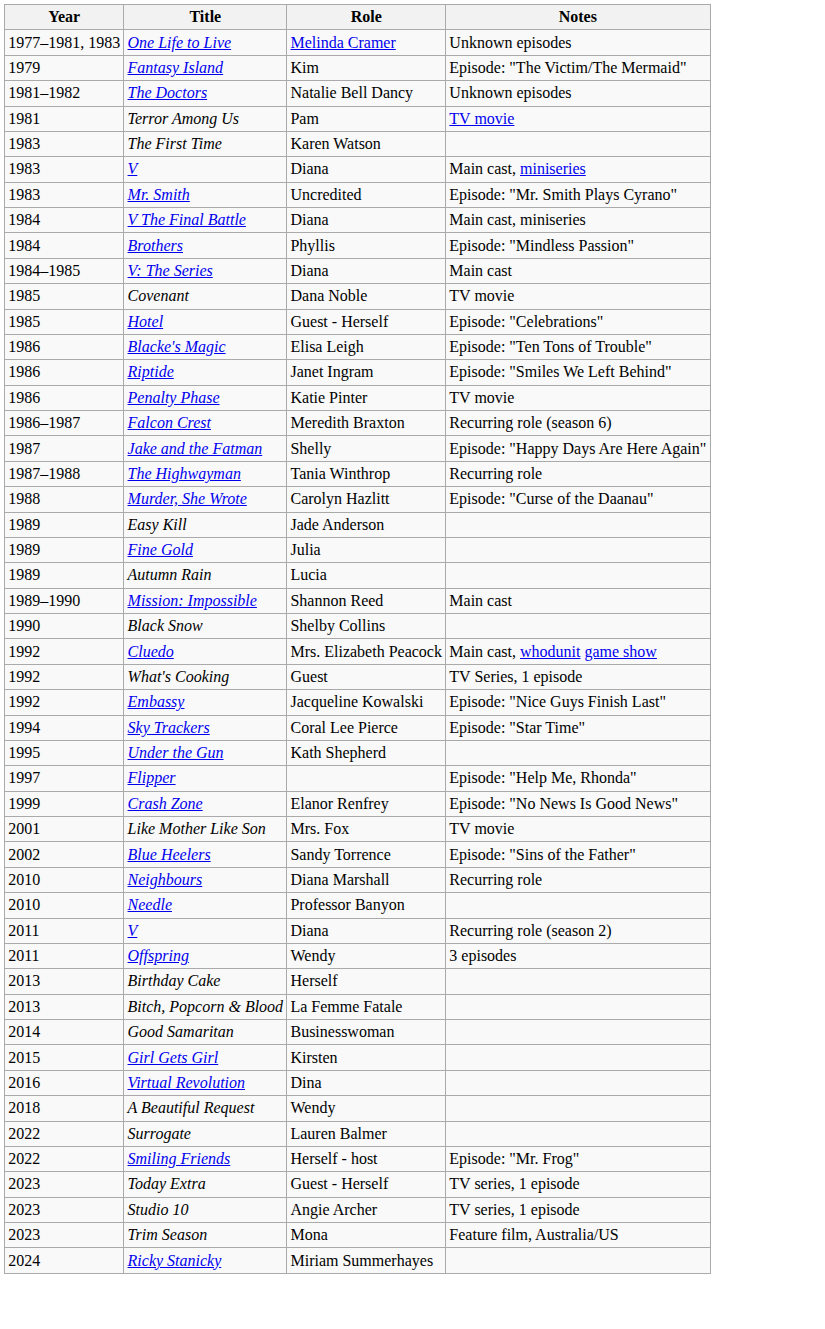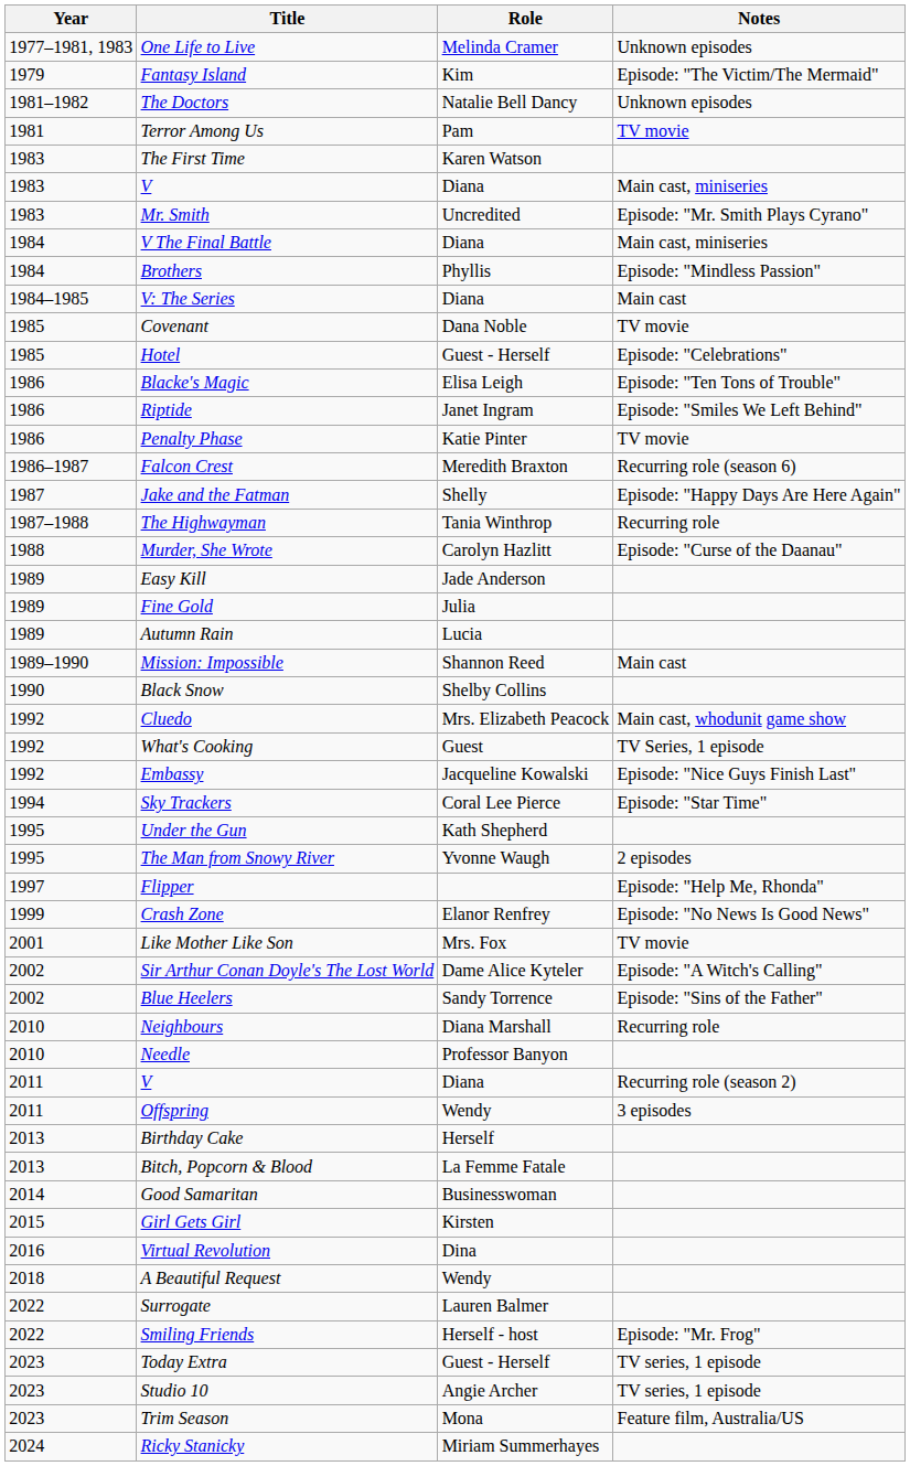 <table class="wikitable sortable">
 <tr>
 <th>Year</th>
 <th>Title</th>
 <th>Role</th>
 <th>Notes</th>
 </tr>
 <tr>
 <td>1977–1981, 1983</td>
 <td><em><a href='#'>One Life to Live</a></em></td>
 <td><a href='#'>Melinda Cramer</a></td>
 <td>Unknown episodes</td>
 </tr>
 <tr>
 <td>1979</td>
 <td><em><a href='#'>Fantasy Island</a></em></td>
 <td>Kim</td>
 <td>Episode: "The Victim/The Mermaid"</td>
 </tr>
 <tr>
 <td>1981–1982</td>
 <td><em><a href='#'>The Doctors</a></em></td>
 <td>Natalie Bell Dancy</td>
 <td>Unknown episodes</td>
 </tr>
 <tr>
 <td>1981</td>
 <td><em>Terror Among Us</em></td>
 <td>Pam</td>
 <td><a href='#'>TV movie</a></td>
 </tr>
 <tr>
 <td>1983</td>
 <td><em>The First Time</em></td>
 <td>Karen Watson</td>
 <td></td>
 </tr>
 <tr>
 <td>1983</td>
 <td><em><a href='#'>V</a></em></td>
 <td>Diana</td>
 <td>Main cast, <a href='#'>miniseries</a></td>
 </tr>
 <tr>
 <td>1983</td>
 <td><em><a href='#'>Mr. Smith</a></em></td>
 <td>Uncredited</td>
 <td>Episode: "Mr. Smith Plays Cyrano"</td>
 </tr>
 <tr>
 <td>1984</td>
 <td><em><a href='#'>V The Final Battle</a></em></td>
 <td>Diana</td>
 <td>Main cast, miniseries</td>
 </tr>
 <tr>
 <td>1984</td>
 <td><em><a href='#'>Brothers</a></em></td>
 <td>Phyllis</td>
 <td>Episode: "Mindless Passion"</td>
 </tr>
 <tr>
 <td>1984–1985</td>
 <td><em><a href='#'>V: The Series</a></em></td>
 <td>Diana</td>
 <td>Main cast</td>
 </tr>
 <tr>
 <td>1985</td>
 <td><em>Covenant</em></td>
 <td>Dana Noble</td>
 <td>TV movie</td>
 </tr>
 <tr>
 <td>1985</td>
 <td><em><a href='#'>Hotel</a></em></td>
 <td>Guest - Herself</td>
 <td>Episode: "Celebrations"</td>
 </tr>
 <tr>
 <td>1986</td>
 <td><em><a href='#'>Blacke's Magic</a></em></td>
 <td>Elisa Leigh</td>
 <td>Episode: "Ten Tons of Trouble"</td>
 </tr>
 <tr>
 <td>1986</td>
 <td><em><a href='#'>Riptide</a></em></td>
 <td>Janet Ingram</td>
 <td>Episode: "Smiles We Left Behind"</td>
 </tr>
 <tr>
 <td>1986</td>
 <td><em><a href='#'>Penalty Phase</a></em></td>
 <td>Katie Pinter</td>
 <td>TV movie</td>
 </tr>
 <tr>
 <td>1986–1987</td>
 <td><em><a href='#'>Falcon Crest</a></em></td>
 <td>Meredith Braxton</td>
 <td>Recurring role (season 6)</td>
 </tr>
 <tr>
 <td>1987</td>
 <td><em><a href='#'>Jake and the Fatman</a></em></td>
 <td>Shelly</td>
 <td>Episode: "Happy Days Are Here Again"</td>
 </tr>
 <tr>
 <td>1987–1988</td>
 <td><em><a href='#'>The Highwayman</a></em></td>
 <td>Tania Winthrop</td>
 <td>Recurring role</td>
 </tr>
 <tr>
 <td>1988</td>
 <td><em><a href='#'>Murder, She Wrote</a></em></td>
 <td>Carolyn Hazlitt</td>
 <td>Episode: "Curse of the Daanau"</td>
 </tr>
 <tr>
 <td>1989</td>
 <td><em>Easy Kill</em></td>
 <td>Jade Anderson</td>
 <td></td>
 </tr>
 <tr>
 <td>1989</td>
 <td><em><a href='#'>Fine Gold</a></em></td>
 <td>Julia</td>
 <td></td>
 </tr>
 <tr>
 <td>1989</td>
 <td><em>Autumn Rain</em></td>
 <td>Lucia</td>
 <td></td>
 </tr>
 <tr>
 <td>1989–1990</td>
 <td><em><a href='#'>Mission: Impossible</a></em></td>
 <td>Shannon Reed</td>
 <td>Main cast</td>
 </tr>
 <tr>
 <td>1990</td>
 <td><em>Black Snow</em></td>
 <td>Shelby Collins</td>
 <td></td>
 </tr>
 <tr>
 <td>1992</td>
 <td><em><a href='#'>Cluedo</a></em></td>
 <td>Mrs. Elizabeth Peacock</td>
 <td>Main cast, <a href='#'>whodunit</a> <a href='#'>game show</a></td>
 </tr>
 <tr>
 <td>1992</td>
 <td><em>What's Cooking</em></td>
 <td>Guest</td>
 <td>TV Series, 1 episode</td>
 </tr>
 <tr>
 <td>1992</td>
 <td><em><a href='#'>Embassy</a></em></td>
 <td>Jacqueline Kowalski</td>
 <td>Episode: "Nice Guys Finish Last"</td>
 </tr>
 <tr>
 <td>1994</td>
 <td><em><a href='#'>Sky Trackers</a></em></td>
 <td>Coral Lee Pierce</td>
 <td>Episode: "Star Time"</td>
 </tr>
 <tr>
 <td>1995</td>
 <td><em><a href='#'>Under the Gun</a></em></td>
 <td>Kath Shepherd</td>
 <td></td>
 </tr>
 <tr>
+<td>1995</td>
+<td><em><a href='#'>The Man from Snowy River</a></em></td>
+<td>Yvonne Waugh</td>
+<td>2 episodes</td>
+</tr>
+<tr>
 <td>1997</td>
 <td><em><a href='#'>Flipper</a></em></td>
 <td></td>
 <td>Episode: "Help Me, Rhonda"</td>
 </tr>
 <tr>
 <td>1999</td>
 <td><em><a href='#'>Crash Zone</a></em></td>
 <td>Elanor Renfrey</td>
 <td>Episode: "No News Is Good News"</td>
 </tr>
 <tr>
 <td>2001</td>
 <td><em>Like Mother Like Son</em></td>
 <td>Mrs. Fox</td>
 <td>TV movie</td>
+</tr>
+<tr>
+<td>2002</td>
+<td><em><a href='#'>Sir Arthur Conan Doyle's The Lost World</a></em></td>
+<td>Dame Alice Kyteler</td>
+<td>Episode: "A Witch's Calling"</td>
 </tr>
 <tr>
 <td>2002</td>
 <td><em><a href='#'>Blue Heelers</a></em></td>
 <td>Sandy Torrence</td>
 <td>Episode: "Sins of the Father"</td>
 </tr>
 <tr>
 <td>2010</td>
 <td><em><a href='#'>Neighbours</a></em></td>
 <td>Diana Marshall</td>
 <td>Recurring role</td>
 </tr>
 <tr>
 <td>2010</td>
 <td><em><a href='#'>Needle</a></em></td>
 <td>Professor Banyon</td>
 <td></td>
 </tr>
 <tr>
 <td>2011</td>
 <td><em><a href='#'>V</a></em></td>
 <td>Diana</td>
 <td>Recurring role (season 2)</td>
 </tr>
 <tr>
 <td>2011</td>
 <td><em><a href='#'>Offspring</a></em></td>
 <td>Wendy</td>
 <td>3 episodes</td>
 </tr>
 <tr>
 <td>2013</td>
 <td><em>Birthday Cake</em></td>
 <td>Herself</td>
 <td></td>
 </tr>
 <tr>
 <td>2013</td>
 <td><em>Bitch, Popcorn & Blood</em></td>
 <td>La Femme Fatale</td>
 <td></td>
 </tr>
 <tr>
 <td>2014</td>
 <td><em>Good Samaritan</em></td>
 <td>Businesswoman</td>
 <td></td>
 </tr>
 <tr>
 <td>2015</td>
 <td><em><a href='#'>Girl Gets Girl</a></em></td>
 <td>Kirsten</td>
 <td></td>
 </tr>
 <tr>
 <td>2016</td>
 <td><em><a href='#'>Virtual Revolution</a></em></td>
 <td>Dina</td>
 <td></td>
 </tr>
 <tr>
 <td>2018</td>
 <td><em>A Beautiful Request</em></td>
 <td>Wendy</td>
 <td></td>
 </tr>
 <tr>
 <td>2022</td>
 <td><em>Surrogate</em></td>
 <td>Lauren Balmer</td>
 <td></td>
 </tr>
 <tr>
 <td>2022</td>
 <td><em><a href='#'>Smiling Friends</a></em></td>
 <td>Herself - host</td>
 <td>Episode: "Mr. Frog"</td>
 </tr>
 <tr>
 <td>2023</td>
 <td><em>Today Extra</em></td>
 <td>Guest - Herself</td>
 <td>TV series, 1 episode</td>
 </tr>
 <tr>
 <td>2023</td>
 <td><em>Studio 10</em></td>
 <td>Angie Archer</td>
 <td>TV series, 1 episode</td>
 </tr>
 <tr>
 <td>2023</td>
 <td><em>Trim Season</em></td>
 <td>Mona</td>
 <td>Feature film, Australia/US</td>
 </tr>
 <tr>
 <td>2024</td>
 <td><em><a href='#'>Ricky Stanicky</a></em></td>
 <td>Miriam Summerhayes</td>
 <td></td>
 </tr>
 </table>
